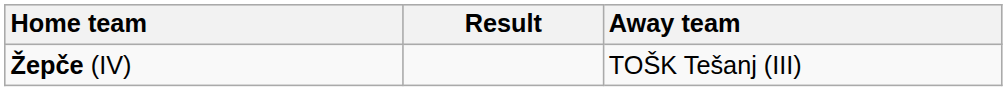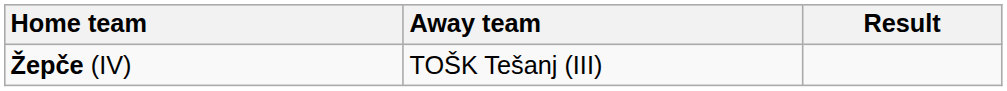 <table class="wikitable" style="width:50%">
 <tr>
 <th style="width:40%; text-align:left">Home team</th>
+<th style="width:40%; text-align:left">Away team</th>
 <th>Result</th>
-<th style="width:40%; text-align:left">Away team</th>
 </tr>
 <tr>
 <td><strong>Žepče</strong> (IV)</td>
+<td>TOŠK Tešanj (III)</td>
 <td style="text-align:center"></td>
-<td>TOŠK Tešanj (III)</td>
 </tr>
 </table>
